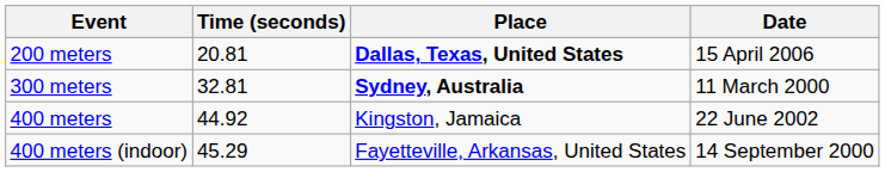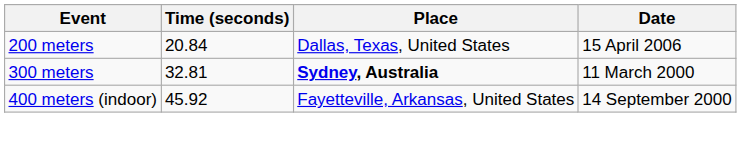 <table class="wikitable" style="border-collapse: collapse; font-size: 95%;">
 <tr style="background: #cccccc">
 <th>Event</th>
 <th>Time (seconds)</th>
 <th>Place</th>
 <th>Date</th>
 </tr>
 <tr>
 <td><a href='#'>200 meters</a></td>
-<td>20.81</td>
-<td><strong><a href='#'>Dallas, Texas</a>, United States</strong></td>
+<td>20.84</td>
+<td><a href='#'>Dallas, Texas</a>, United States</td>
 <td>15 April 2006</td>
 </tr>
 <tr>
 <td><a href='#'>300 meters</a></td>
 <td>32.81</td>
 <td><strong><a href='#'>Sydney</a>, Australia</strong></td>
 <td>11 March 2000</td>
 </tr>
 <tr>
-<td><a href='#'>400 meters</a></td>
-<td>44.92</td>
-<td><a href='#'>Kingston</a>, Jamaica</td>
-<td>22 June 2002</td>
-</tr>
-<tr>
 <td><a href='#'>400 meters</a> (indoor)</td>
-<td>45.29</td>
+<td>45.92</td>
 <td><a href='#'>Fayetteville, Arkansas</a>, United States</td>
 <td>14 September 2000</td>
 </tr>
 </table>
